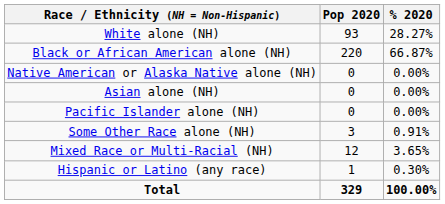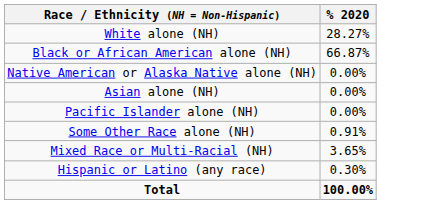 <table class="wikitable" style="text-align:center;">
 <tr>
 <th>Race / Ethnicity <small>(<em>NH = Non-Hispanic</em>)</small></th>
-<th>Pop 2020</th>
 <th>% 2020</th>
 </tr>
 <tr>
 <td><a href='#'>White</a> alone (NH)</td>
-<td>93</td>
 <td>28.27%</td>
 </tr>
 <tr>
 <td><a href='#'>Black or African American</a> alone (NH)</td>
-<td>220</td>
 <td>66.87%</td>
 </tr>
 <tr>
 <td><a href='#'>Native American</a> or <a href='#'>Alaska Native</a> alone (NH)</td>
-<td>0</td>
 <td>0.00%</td>
 </tr>
 <tr>
 <td><a href='#'>Asian</a> alone (NH)</td>
-<td>0</td>
 <td>0.00%</td>
 </tr>
 <tr>
 <td><a href='#'>Pacific Islander</a> alone (NH)</td>
-<td>0</td>
 <td>0.00%</td>
 </tr>
 <tr>
 <td><a href='#'>Some Other Race</a> alone (NH)</td>
-<td>3</td>
 <td>0.91%</td>
 </tr>
 <tr>
 <td><a href='#'>Mixed Race or Multi-Racial</a> (NH)</td>
-<td>12</td>
 <td>3.65%</td>
 </tr>
 <tr>
 <td><a href='#'>Hispanic or Latino</a> (any race)</td>
-<td>1</td>
 <td>0.30%</td>
 </tr>
 <tr>
 <td><strong>Total</strong></td>
-<td><strong>329</strong></td>
 <td><strong>100.00%</strong></td>
 </tr>
 </table>
